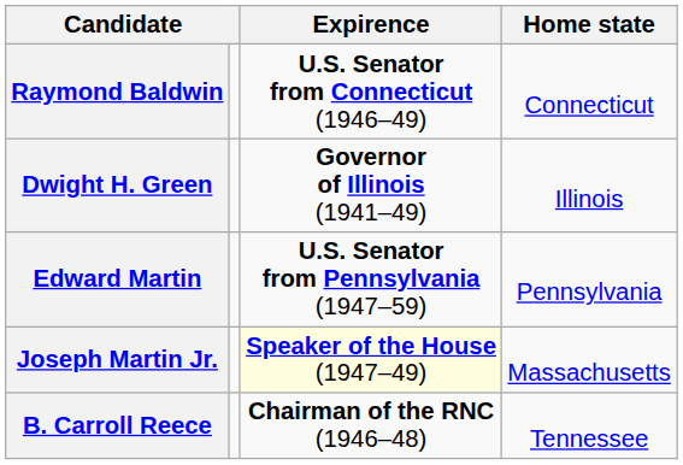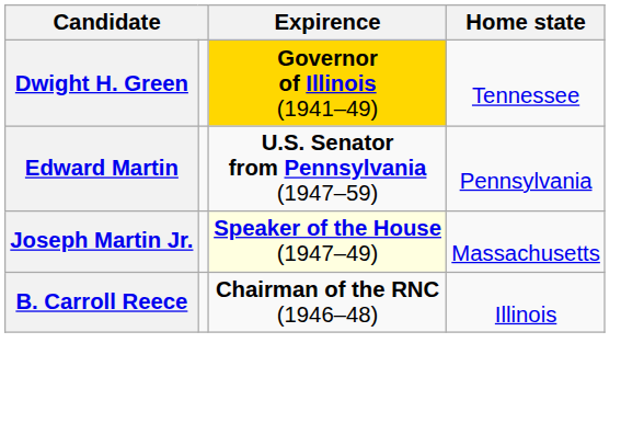 <table class="wikitable sortable" style="text-align:center;">
 <tr>
 <th colspan="2">Candidate</th>
 <th>Expirence</th>
 <th>Home state</th>
 </tr>
 <tr>
-<th><a href='#'>Raymond Baldwin</a></th>
-<td></td>
-<td><strong>U.S. Senator<br>from <a href='#'>Connecticut</a></strong><br>(1946–49)</td>
-<td><br><a href='#'>Connecticut</a></td>
-</tr>
-<tr>
 <th><a href='#'>Dwight H. Green</a></th>
 <td></td>
-<td><strong>Governor<br>of <a href='#'>Illinois</a></strong><br>(1941–49)</td>
-<td><br><a href='#'>Illinois</a></td>
+<td style="background: gold;"><strong>Governor<br>of <a href='#'>Illinois</a></strong><br>(1941–49)</td>
+<td><br><a href='#'>Tennessee</a></td>
 </tr>
 <tr>
 <th><a href='#'>Edward Martin</a></th>
 <td></td>
 <td><strong>U.S. Senator<br>from <a href='#'>Pennsylvania</a></strong><br>(1947–59)</td>
 <td><br><a href='#'>Pennsylvania</a></td>
 </tr>
 <tr>
 <th><a href='#'>Joseph Martin Jr.</a></th>
 <td></td>
 <td style="background: lightyellow;"><a href='#'><strong>Speaker of the House</strong></a><br>(1947–49)</td>
 <td><br><a href='#'>Massachusetts</a></td>
 </tr>
 <tr>
 <th><a href='#'>B. Carroll Reece</a></th>
 <td></td>
 <td><strong>Chairman of the RNC</strong><br>(1946–48)</td>
-<td><br><a href='#'>Tennessee</a></td>
+<td><br><a href='#'>Illinois</a></td>
 </tr>
 </table>
